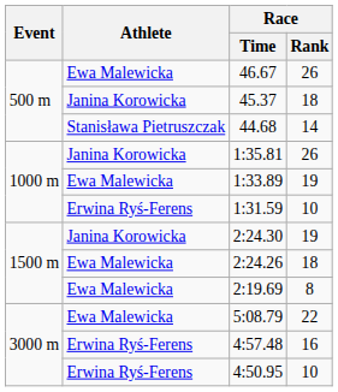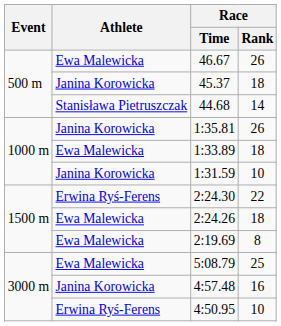 <table class="wikitable" border="1" style="font-size:90%">
 <tr>
 <th rowspan=2>Event</th>
 <th rowspan=2>Athlete</th>
 <th colspan=2>Race</th>
 </tr>
 <tr>
 <th>Time</th>
 <th>Rank</th>
 </tr>
 <tr>
 <td rowspan=3>500 m</td>
 <td><a href='#'>Ewa Malewicka</a></td>
 <td align=center>46.67</td>
 <td align=center>26</td>
 </tr>
 <tr>
 <td><a href='#'>Janina Korowicka</a></td>
 <td align=center>45.37</td>
 <td align=center>18</td>
 </tr>
 <tr>
 <td><a href='#'>Stanisława Pietruszczak</a></td>
 <td align=center>44.68</td>
 <td align=center>14</td>
 </tr>
 <tr>
 <td rowspan=3>1000 m</td>
 <td><a href='#'>Janina Korowicka</a></td>
 <td align=center>1:35.81</td>
 <td align=center>26</td>
 </tr>
 <tr>
 <td><a href='#'>Ewa Malewicka</a></td>
 <td align=center>1:33.89</td>
-<td align=center>19</td>
+<td align=center>18</td>
 </tr>
 <tr>
-<td><a href='#'>Erwina Ryś-Ferens</a></td>
+<td><a href='#'>Janina Korowicka</a></td>
 <td align=center>1:31.59</td>
 <td align=center>10</td>
 </tr>
 <tr>
 <td rowspan=3>1500 m</td>
-<td><a href='#'>Janina Korowicka</a></td>
+<td><a href='#'>Erwina Ryś-Ferens</a></td>
 <td align=center>2:24.30</td>
-<td align=center>19</td>
+<td align=center>22</td>
 </tr>
 <tr>
 <td><a href='#'>Ewa Malewicka</a></td>
 <td align=center>2:24.26</td>
 <td align=center>18</td>
 </tr>
 <tr>
 <td><a href='#'>Ewa Malewicka</a></td>
 <td align=center>2:19.69</td>
 <td align=center>8</td>
 </tr>
 <tr>
 <td rowspan=3>3000 m</td>
 <td><a href='#'>Ewa Malewicka</a></td>
 <td align=center>5:08.79</td>
-<td align=center>22</td>
+<td align=center>25</td>
 </tr>
 <tr>
-<td><a href='#'>Erwina Ryś-Ferens</a></td>
+<td><a href='#'>Janina Korowicka</a></td>
 <td align=center>4:57.48</td>
 <td align=center>16</td>
 </tr>
 <tr>
 <td><a href='#'>Erwina Ryś-Ferens</a></td>
 <td align=center>4:50.95</td>
 <td align=center>10</td>
 </tr>
 </table>
